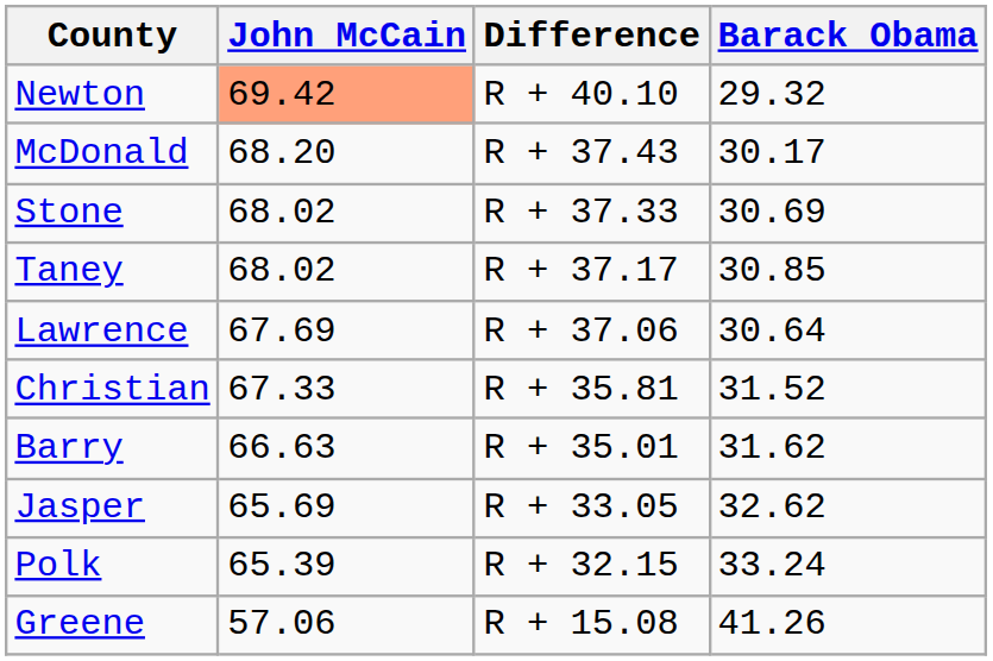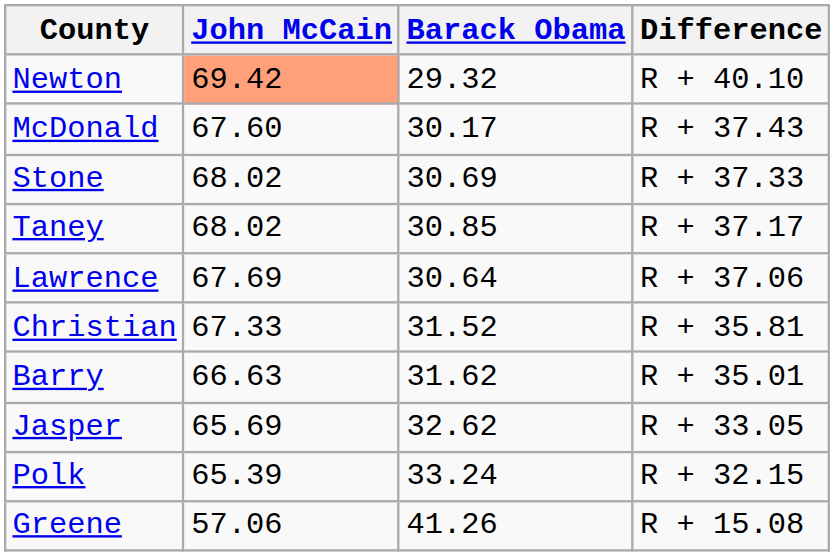 <table class=wikitable>
 <tr>
 <th>County</th>
 <th><a href='#'>John McCain</a></th>
+<th><a href='#'>Barack Obama</a></th>
 <th>Difference</th>
-<th><a href='#'>Barack Obama</a></th>
 </tr>
 <tr>
 <td><a href='#'>Newton</a></td>
 <td style="background: lightsalmon;">69.42</td>
+<td>29.32</td>
 <td>R + 40.10</td>
-<td>29.32</td>
 </tr>
 <tr>
 <td><a href='#'>McDonald</a></td>
-<td>68.20</td>
+<td>67.60</td>
+<td>30.17</td>
 <td>R + 37.43</td>
-<td>30.17</td>
 </tr>
 <tr>
 <td><a href='#'>Stone</a></td>
 <td>68.02</td>
+<td>30.69</td>
 <td>R + 37.33</td>
-<td>30.69</td>
 </tr>
 <tr>
 <td><a href='#'>Taney</a></td>
 <td>68.02</td>
+<td>30.85</td>
 <td>R + 37.17</td>
-<td>30.85</td>
 </tr>
 <tr>
 <td><a href='#'>Lawrence</a></td>
 <td>67.69</td>
+<td>30.64</td>
 <td>R + 37.06</td>
-<td>30.64</td>
 </tr>
 <tr>
 <td><a href='#'>Christian</a></td>
 <td>67.33</td>
+<td>31.52</td>
 <td>R + 35.81</td>
-<td>31.52</td>
 </tr>
 <tr>
 <td><a href='#'>Barry</a></td>
 <td>66.63</td>
+<td>31.62</td>
 <td>R + 35.01</td>
-<td>31.62</td>
 </tr>
 <tr>
 <td><a href='#'>Jasper</a></td>
 <td>65.69</td>
+<td>32.62</td>
 <td>R + 33.05</td>
-<td>32.62</td>
 </tr>
 <tr>
 <td><a href='#'>Polk</a></td>
 <td>65.39</td>
+<td>33.24</td>
 <td>R + 32.15</td>
-<td>33.24</td>
 </tr>
 <tr>
 <td><a href='#'>Greene</a></td>
 <td>57.06</td>
+<td>41.26</td>
 <td>R + 15.08</td>
-<td>41.26</td>
 </tr>
 </table>
